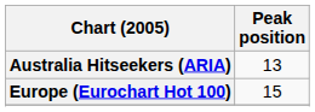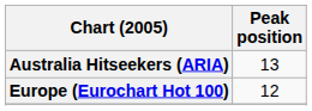 <table class="wikitable sortable plainrowheaders" style="text-align:center">
 <tr>
 <th>Chart (2005)</th>
 <th>Peak<br>position</th>
 </tr>
 <tr>
 <th scope="row">Australia Hitseekers (<a href='#'>ARIA</a>)</th>
 <td>13</td>
 </tr>
 <tr>
 <th scope="row">Europe (<a href='#'>Eurochart Hot 100</a>)</th>
-<td>15</td>
+<td>12</td>
 </tr>
 <tr>
 </tr>
 <tr>
 </tr>
 <tr>
 </tr>
 </table>
